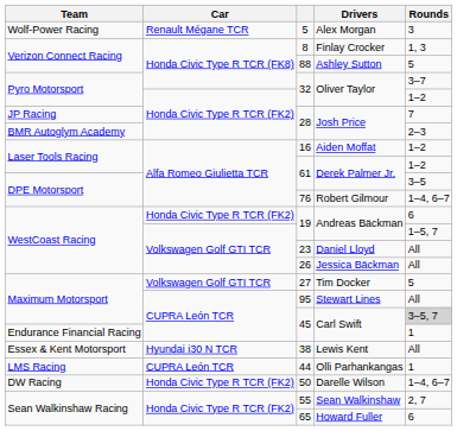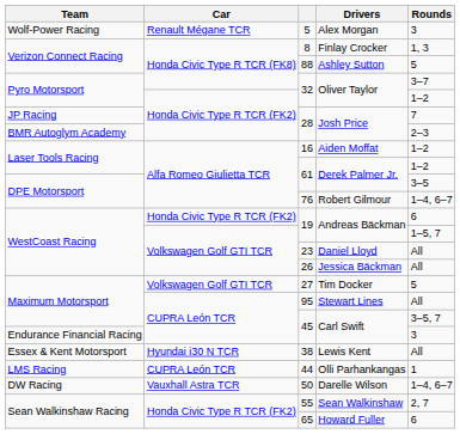 <table class="wikitable" style="font-size: 85%;">
 <tr>
 <th>Team</th>
 <th>Car</th>
 <th></th>
 <th>Drivers</th>
 <th>Rounds</th>
 </tr>
 <tr>
 <td> Wolf-Power Racing</td>
 <td><a href='#'>Renault Mégane TCR</a></td>
 <td align=center>5</td>
 <td> Alex Morgan</td>
 <td>3</td>
 </tr>
 <tr>
 <td rowspan="2"> <a href='#'>Verizon Connect Racing</a></td>
 <td rowspan="3"><a href='#'>Honda Civic Type R TCR (FK8)</a></td>
 <td align=center>8</td>
 <td> Finlay Crocker</td>
 <td>1, 3</td>
 </tr>
 <tr>
 <td align=center>88</td>
 <td> <a href='#'>Ashley Sutton</a></td>
 <td>5</td>
 </tr>
 <tr>
 <td rowspan=2> <a href='#'>Pyro Motorsport</a></td>
 <td rowspan=2 align=center>32</td>
 <td rowspan=2> Oliver Taylor</td>
 <td>3–7</td>
 </tr>
 <tr>
 <td rowspan=3><a href='#'>Honda Civic Type R TCR (FK2)</a></td>
 <td>1–2</td>
 </tr>
 <tr>
 <td> <a href='#'>JP Racing</a></td>
 <td rowspan=2 align=center>28</td>
 <td rowspan=2> <a href='#'>Josh Price</a></td>
 <td>7</td>
 </tr>
 <tr>
 <td> <a href='#'>BMR Autoglym Academy</a></td>
 <td>2–3</td>
 </tr>
 <tr>
 <td rowspan=2> <a href='#'>Laser Tools Racing</a></td>
 <td rowspan=4><a href='#'>Alfa Romeo Giulietta TCR</a></td>
 <td align=center>16</td>
 <td> <a href='#'>Aiden Moffat</a></td>
 <td>1–2</td>
 </tr>
 <tr>
 <td rowspan=2 align=center>61</td>
 <td rowspan=2> <a href='#'>Derek Palmer Jr.</a></td>
 <td>1–2</td>
 </tr>
 <tr>
 <td rowspan=2> <a href='#'>DPE Motorsport</a></td>
 <td>3–5</td>
 </tr>
 <tr>
 <td align=center>76</td>
 <td> Robert Gilmour</td>
 <td>1–4, 6–7</td>
 </tr>
 <tr>
 <td rowspan=4> <a href='#'>WestCoast Racing</a></td>
 <td><a href='#'>Honda Civic Type R TCR (FK2)</a></td>
 <td rowspan=2 align=center>19</td>
 <td rowspan=2> Andreas Bäckman</td>
 <td>6</td>
 </tr>
 <tr>
 <td rowspan=3><a href='#'>Volkswagen Golf GTI TCR</a></td>
 <td>1–5, 7</td>
 </tr>
 <tr>
 <td align=center>23</td>
 <td> <a href='#'>Daniel Lloyd</a></td>
 <td>All</td>
 </tr>
 <tr>
 <td align=center>26</td>
 <td> <a href='#'>Jessica Bäckman</a></td>
 <td>All</td>
 </tr>
 <tr>
 <td rowspan=3> <a href='#'>Maximum Motorsport</a></td>
 <td><a href='#'>Volkswagen Golf GTI TCR</a></td>
 <td align=center>27</td>
 <td> Tim Docker</td>
 <td>5</td>
 </tr>
 <tr>
 <td rowspan=3><a href='#'>CUPRA León TCR</a></td>
 <td align=center>95</td>
 <td> <a href='#'>Stewart Lines</a></td>
 <td>All</td>
 </tr>
 <tr>
 <td rowspan=2 align=center>45</td>
 <td rowspan=2> Carl Swift</td>
-<td style="background: lightgrey;">3–5, 7</td>
+<td>3–5, 7</td>
 </tr>
 <tr>
 <td> Endurance Financial Racing</td>
-<td>1</td>
+<td>3</td>
 </tr>
 <tr>
 <td> Essex & Kent Motorsport</td>
 <td><a href='#'>Hyundai i30 N TCR</a></td>
 <td align=center>38</td>
 <td> Lewis Kent</td>
 <td>All</td>
 </tr>
 <tr>
 <td> <a href='#'>LMS Racing</a></td>
 <td><a href='#'>CUPRA León TCR</a></td>
 <td align=center>44</td>
 <td> Olli Parhankangas</td>
 <td>1</td>
 </tr>
 <tr>
 <td> DW Racing</td>
-<td><a href='#'>Honda Civic Type R TCR (FK2)</a></td>
+<td><a href='#'>Vauxhall Astra TCR</a></td>
 <td align=center>50</td>
 <td> Darelle Wilson</td>
 <td>1–4, 6–7</td>
 </tr>
 <tr>
 <td rowspan=2> Sean Walkinshaw Racing</td>
 <td rowspan=2><a href='#'>Honda Civic Type R TCR (FK2)</a></td>
 <td align=center>55</td>
 <td> <a href='#'>Sean Walkinshaw</a></td>
 <td>2, 7</td>
 </tr>
 <tr>
 <td align=center>65</td>
 <td> <a href='#'>Howard Fuller</a></td>
 <td>6</td>
 </tr>
 </table>
